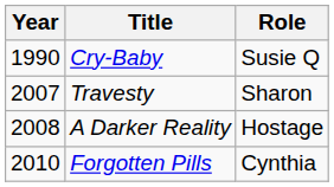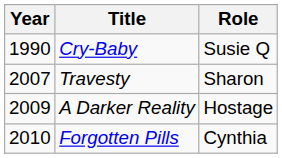 <table class="wikitable">
 <tr>
 <th>Year</th>
 <th>Title</th>
 <th>Role</th>
 </tr>
 <tr>
 <td>1990</td>
 <td><em><a href='#'>Cry-Baby</a></em></td>
 <td>Susie Q</td>
 </tr>
 <tr>
 <td>2007</td>
 <td><em>Travesty</em></td>
 <td>Sharon</td>
 </tr>
 <tr>
-<td>2008</td>
+<td>2009</td>
 <td><em>A Darker Reality</em></td>
 <td>Hostage</td>
 </tr>
 <tr>
 <td>2010</td>
 <td><em><a href='#'>Forgotten Pills</a></em></td>
 <td>Cynthia</td>
 </tr>
 </table>
